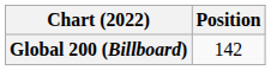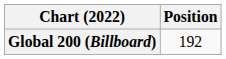 <table class="wikitable plainrowheaders" style="text-align:center">
 <tr>
 <th scope="col">Chart (2022)</th>
 <th scope="col">Position</th>
 </tr>
 <tr>
 <th scope="row">Global 200 (<em>Billboard</em>)</th>
-<td>142</td>
+<td>192</td>
 </tr>
 </table>
